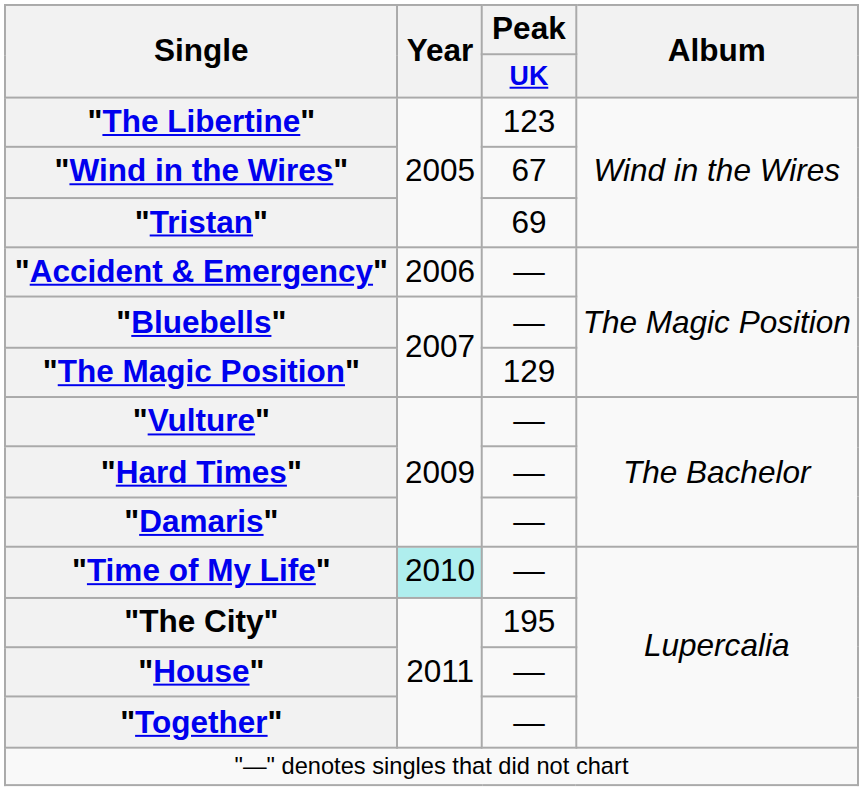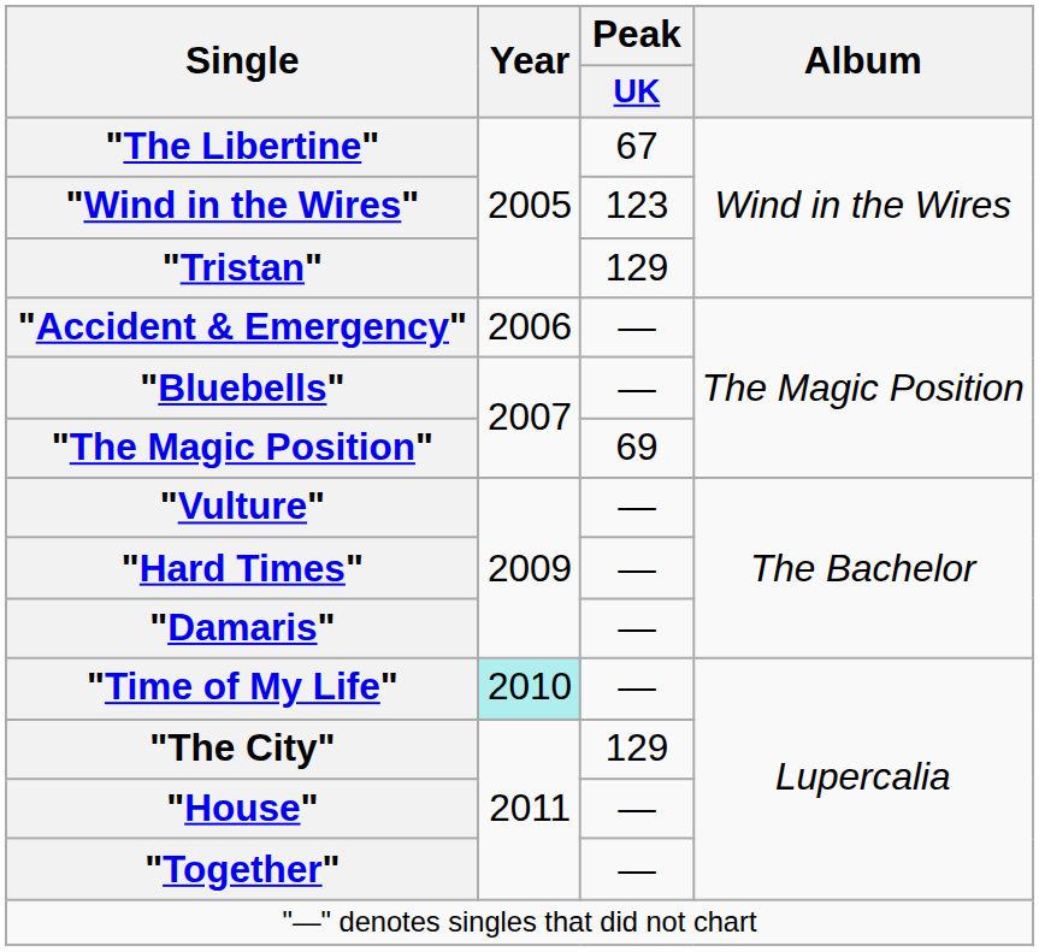 <table class="wikitable plainrowheaders" style="text-align:center;" border="1">
 <tr>
 <th scope="colw" rowspan="2" style="width:12em;">Single</th>
 <th scope="col" rowspan="2">Year</th>
 <th scope="col" colspan="1">Peak</th>
 <th scope="col" rowspan="2">Album</th>
 </tr>
 <tr>
 <th scope="col" style="width:3em;font-size:85%;"><a href='#'>UK</a><br></th>
 </tr>
 <tr>
 <th scope="row">"<a href='#'>The Libertine</a>"</th>
 <td rowspan="3">2005</td>
-<td>123</td>
+<td>67</td>
 <td rowspan="3"><em>Wind in the Wires</em></td>
 </tr>
 <tr>
 <th scope="row">"<a href='#'>Wind in the Wires</a>"</th>
-<td>67</td>
+<td>123</td>
 </tr>
 <tr>
 <th scope="row">"<a href='#'>Tristan</a>"</th>
-<td>69</td>
+<td>129</td>
 </tr>
 <tr>
 <th scope="row">"<a href='#'>Accident & Emergency</a>"</th>
 <td>2006</td>
 <td>—</td>
 <td rowspan="3"><em>The Magic Position</em></td>
 </tr>
 <tr>
 <th scope="row">"<a href='#'>Bluebells</a>"</th>
 <td rowspan="2">2007</td>
 <td>—</td>
 </tr>
 <tr>
 <th scope="row">"<a href='#'>The Magic Position</a>"</th>
-<td>129</td>
+<td>69</td>
 </tr>
 <tr>
 <th scope="row">"<a href='#'>Vulture</a>"</th>
 <td rowspan="3">2009</td>
 <td>—</td>
 <td rowspan="3"><em>The Bachelor</em></td>
 </tr>
 <tr>
 <th scope="row">"<a href='#'>Hard Times</a>"</th>
 <td>—</td>
 </tr>
 <tr>
 <th scope="row">"<a href='#'>Damaris</a>"</th>
 <td>—</td>
 </tr>
 <tr>
 <th scope="row">"<a href='#'>Time of My Life</a>"</th>
 <td style="background: paleturquoise;">2010</td>
 <td>—</td>
 <td rowspan="4"><em>Lupercalia</em></td>
 </tr>
 <tr>
 <th scope="row">"The City"</th>
 <td rowspan="3">2011</td>
-<td>195</td>
+<td>129</td>
 </tr>
 <tr>
 <th scope="row">"<a href='#'>House</a>"</th>
 <td>—</td>
 </tr>
 <tr>
 <th scope="row">"<a href='#'>Together</a>"</th>
 <td>—</td>
 </tr>
 <tr>
 <td colspan="15" style="font-size:9pt">"—" denotes singles that did not chart</td>
 </tr>
 </table>
